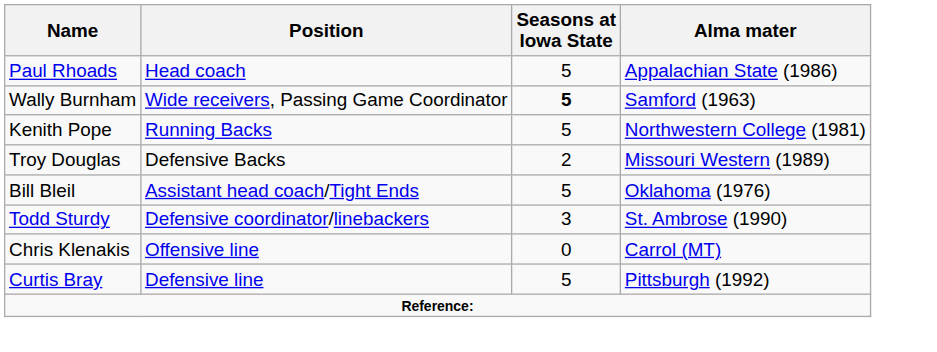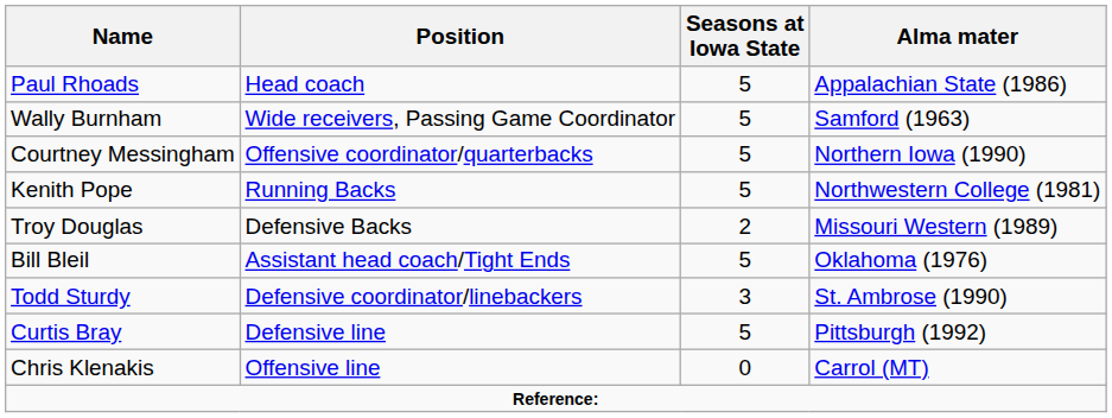 <table class="wikitable" border="1" style="font-size:90%;">
 <tr>
 <th>Name</th>
 <th>Position</th>
 <th>Seasons at<br>Iowa State</th>
 <th>Alma mater</th>
 </tr>
 <tr>
 <td><a href='#'>Paul Rhoads</a></td>
 <td><a href='#'>Head coach</a></td>
 <td align=center>5</td>
 <td><a href='#'>Appalachian State</a> (1986)</td>
 </tr>
 <tr>
 <td>Wally Burnham</td>
 <td><a href='#'>Wide receivers</a>, Passing Game Coordinator</td>
-<td align=center><strong>5</strong></td>
+<td align=center>5</td>
 <td><a href='#'>Samford</a> (1963)</td>
+</tr>
+<tr>
+<td>Courtney Messingham</td>
+<td><a href='#'>Offensive coordinator</a>/<a href='#'>quarterbacks</a></td>
+<td align=center>5</td>
+<td><a href='#'>Northern Iowa</a> (1990)</td>
 </tr>
 <tr>
 <td>Kenith Pope</td>
 <td><a href='#'>Running Backs</a></td>
 <td align=center>5</td>
 <td><a href='#'>Northwestern College</a> (1981)</td>
 </tr>
 <tr>
 <td>Troy Douglas</td>
 <td>Defensive Backs</td>
 <td align=center>2</td>
 <td><a href='#'>Missouri Western</a> (1989)</td>
 </tr>
 <tr>
 <td>Bill Bleil</td>
 <td><a href='#'>Assistant head coach</a>/<a href='#'>Tight Ends</a></td>
 <td align=center>5</td>
 <td><a href='#'>Oklahoma</a> (1976)</td>
 </tr>
 <tr>
 <td><a href='#'>Todd Sturdy</a></td>
 <td><a href='#'>Defensive coordinator</a>/<a href='#'>linebackers</a></td>
 <td align=center>3</td>
 <td><a href='#'>St. Ambrose</a> (1990)</td>
 </tr>
 <tr>
+<td><a href='#'>Curtis Bray</a></td>
+<td><a href='#'>Defensive line</a></td>
+<td align=center>5</td>
+<td><a href='#'>Pittsburgh</a> (1992)</td>
+</tr>
+<tr>
 <td>Chris Klenakis</td>
 <td><a href='#'>Offensive line</a></td>
 <td align=center>0</td>
 <td><a href='#'>Carrol (MT)</a></td>
 </tr>
 <tr>
-<td><a href='#'>Curtis Bray</a></td>
-<td><a href='#'>Defensive line</a></td>
-<td align=center>5</td>
-<td><a href='#'>Pittsburgh</a> (1992)</td>
-</tr>
-<tr>
 <td colspan="4" style="font-size: 8pt" align="center"><strong>Reference:</strong></td>
 </tr>
 </table>
